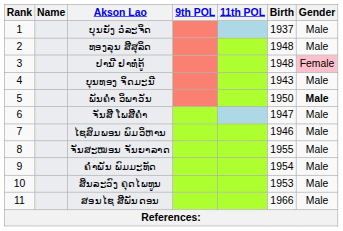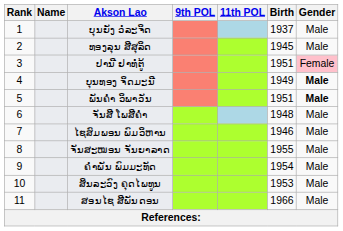 <table class="wikitable sortable" style=text-align:center>
 <tr>
 <th>Rank</th>
 <th>Name</th>
 <th class="unsortable"><a href='#'>Akson Lao</a></th>
 <th unsortable><a href='#'>9th POL</a></th>
 <th unsortable><a href='#'>11th POL</a></th>
 <th>Birth</th>
 <th>Gender</th>
 </tr>
 <tr>
 <td>1</td>
 <td bgcolor = #EAECF0></td>
 <td bgcolor = #EAECF0>ບຸນຍັງ ວໍລະຈິດ</td>
 <td bgcolor = Salmon></td>
 <td bgcolor = LightBlue></td>
 <td>1937</td>
 <td>Male</td>
 </tr>
 <tr>
 <td>2</td>
 <td bgcolor = #EAECF0></td>
 <td bgcolor = #EAECF0>ທອງລຸນ ສີສຸລິດ</td>
 <td bgcolor = Salmon></td>
 <td bgcolor = GreenYellow></td>
-<td>1948</td>
+<td>1945</td>
 <td>Male</td>
 </tr>
 <tr>
 <td>3</td>
 <td bgcolor = #EAECF0></td>
 <td bgcolor = #EAECF0>ປານີ ຢາທໍ່ຕູ້</td>
 <td bgcolor = Salmon></td>
 <td bgcolor = GreenYellow></td>
-<td>1948</td>
+<td>1951</td>
 <td bgcolor = Pink>Female</td>
 </tr>
 <tr>
 <td>4</td>
 <td bgcolor = #EAECF0></td>
 <td bgcolor = #EAECF0>ບຸນທອງ ຈິດມະນີ</td>
 <td bgcolor = Salmon></td>
 <td bgcolor = GreenYellow></td>
-<td>1943</td>
-<td>Male</td>
+<td>1949</td>
+<td><strong>Male</strong></td>
 </tr>
 <tr>
 <td>5</td>
 <td bgcolor = #EAECF0></td>
 <td bgcolor = #EAECF0>ພັນຄໍາ ວິພາວັນ</td>
 <td bgcolor = Salmon></td>
 <td bgcolor = GreenYellow></td>
-<td>1950</td>
+<td>1951</td>
 <td><strong>Male</strong></td>
 </tr>
 <tr>
 <td>6</td>
 <td bgcolor = #EAECF0></td>
 <td bgcolor = #EAECF0>ຈັນສີ ໂພສີຄຳ</td>
 <td bgcolor = GreenYellow></td>
 <td bgcolor = LightBlue></td>
-<td>1947</td>
+<td>1948</td>
 <td>Male</td>
 </tr>
 <tr>
 <td>7</td>
 <td bgcolor = #EAECF0></td>
 <td bgcolor = #EAECF0>ໄຊສົມພອນ ພົມວິຫານ</td>
 <td bgcolor = GreenYellow></td>
 <td bgcolor = GreenYellow></td>
 <td>1946</td>
 <td>Male</td>
 </tr>
 <tr>
 <td>8</td>
 <td bgcolor = #EAECF0></td>
 <td bgcolor = #EAECF0>ຈັນສະໝອນ ຈັນຍາລາດ</td>
 <td bgcolor = GreenYellow></td>
 <td bgcolor = GreenYellow></td>
 <td>1955</td>
 <td>Male</td>
 </tr>
 <tr>
 <td>9</td>
 <td bgcolor = #EAECF0></td>
 <td bgcolor = #EAECF0>ຄໍາພັນ ພົມມະທັດ</td>
 <td bgcolor = GreenYellow></td>
 <td bgcolor = GreenYellow></td>
 <td>1954</td>
 <td>Male</td>
 </tr>
 <tr>
 <td>10</td>
 <td bgcolor = #EAECF0></td>
 <td bgcolor = #EAECF0>ສິນລະວົງ ຄຸດໄພທູນ</td>
 <td bgcolor = GreenYellow></td>
 <td bgcolor = GreenYellow></td>
 <td>1953</td>
 <td>Male</td>
 </tr>
 <tr>
 <td>11</td>
 <td bgcolor = #EAECF0></td>
 <td bgcolor = #EAECF0>ສອນໄຊ ສີພັນດອນ</td>
 <td bgcolor = GreenYellow></td>
 <td bgcolor = GreenYellow></td>
 <td>1966</td>
 <td>Male</td>
 </tr>
 <tr class=sortbottom>
 <th colspan = "23" align = left><strong>References:</strong><br></th>
 </tr>
 </table>
